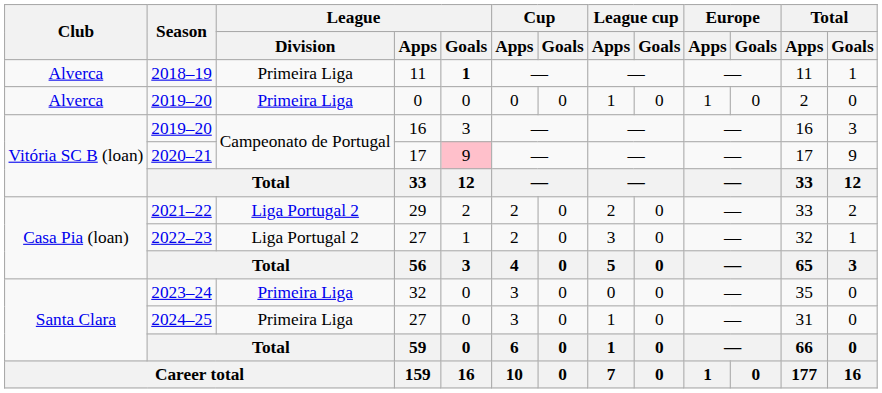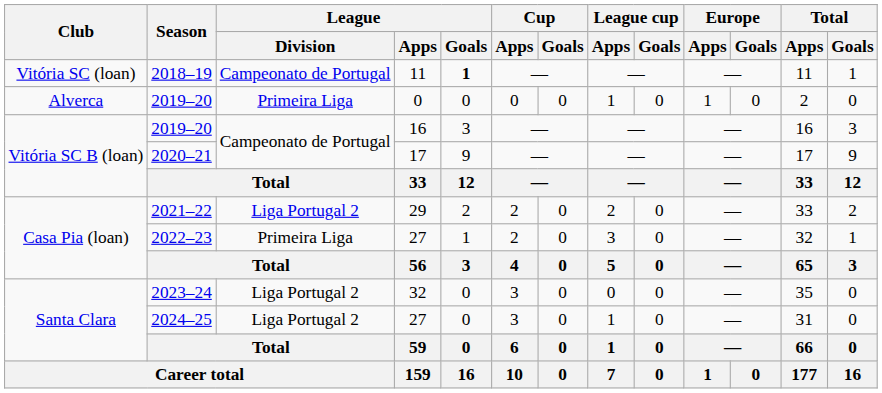 <table class="wikitable" style="text-align: center;">
 <tr>
 <th rowspan="2">Club</th>
 <th rowspan="2">Season</th>
 <th colspan="3">League</th>
 <th colspan="2">Cup</th>
 <th colspan="2">League cup</th>
 <th colspan="2">Europe</th>
 <th colspan="2">Total</th>
 </tr>
 <tr>
 <th>Division</th>
 <th>Apps</th>
 <th>Goals</th>
 <th>Apps</th>
 <th>Goals</th>
 <th>Apps</th>
 <th>Goals</th>
 <th>Apps</th>
 <th>Goals</th>
 <th>Apps</th>
 <th>Goals</th>
 </tr>
 <tr>
-<td><a href='#'>Alverca</a></td>
+<td><a href='#'>Vitória SC</a> (loan)</td>
 <td><a href='#'>2018–19</a></td>
-<td>Primeira Liga</td>
+<td><a href='#'>Campeonato de Portugal</a></td>
 <td>11</td>
 <td><strong>1</strong></td>
 <td colspan="2">—</td>
 <td colspan="2">—</td>
 <td colspan="2">—</td>
 <td>11</td>
 <td>1</td>
 </tr>
 <tr>
 <td><a href='#'>Alverca</a></td>
 <td><a href='#'>2019–20</a></td>
 <td><a href='#'>Primeira Liga</a></td>
 <td>0</td>
 <td>0</td>
 <td>0</td>
 <td>0</td>
 <td>1</td>
 <td>0</td>
 <td>1</td>
 <td>0</td>
 <td>2</td>
 <td>0</td>
 </tr>
 <tr>
 <td rowspan="3"><a href='#'>Vitória SC B</a> (loan)</td>
 <td><a href='#'>2019–20</a></td>
 <td rowspan="2">Campeonato de Portugal</td>
 <td>16</td>
 <td>3</td>
 <td colspan="2">—</td>
 <td colspan="2">—</td>
 <td colspan="2">—</td>
 <td>16</td>
 <td>3</td>
 </tr>
 <tr>
 <td><a href='#'>2020–21</a></td>
 <td>17</td>
-<td style="background: pink;">9</td>
+<td>9</td>
 <td colspan="2">—</td>
 <td colspan="2">—</td>
 <td colspan="2">—</td>
 <td>17</td>
 <td>9</td>
 </tr>
 <tr>
 <th colspan="2">Total</th>
 <th>33</th>
 <th>12</th>
 <th colspan="2">—</th>
 <th colspan="2">—</th>
 <th colspan="2">—</th>
 <th>33</th>
 <th>12</th>
 </tr>
 <tr>
 <td rowspan="3"><a href='#'>Casa Pia</a> (loan)</td>
 <td><a href='#'>2021–22</a></td>
 <td><a href='#'>Liga Portugal 2</a></td>
 <td>29</td>
 <td>2</td>
 <td>2</td>
 <td>0</td>
 <td>2</td>
 <td>0</td>
 <td colspan="2">—</td>
 <td>33</td>
 <td>2</td>
 </tr>
 <tr>
 <td><a href='#'>2022–23</a></td>
-<td>Liga Portugal 2</td>
+<td>Primeira Liga</td>
 <td>27</td>
 <td>1</td>
 <td>2</td>
 <td>0</td>
 <td>3</td>
 <td>0</td>
 <td colspan="2">—</td>
 <td>32</td>
 <td>1</td>
 </tr>
 <tr>
 <th colspan="2">Total</th>
 <th>56</th>
 <th>3</th>
 <th>4</th>
 <th>0</th>
 <th>5</th>
 <th>0</th>
 <th colspan="2">—</th>
 <th>65</th>
 <th>3</th>
 </tr>
 <tr>
 <td rowspan="3"><a href='#'>Santa Clara</a></td>
 <td><a href='#'>2023–24</a></td>
-<td><a href='#'>Primeira Liga</a></td>
+<td>Liga Portugal 2</td>
 <td>32</td>
 <td>0</td>
 <td>3</td>
 <td>0</td>
 <td>0</td>
 <td>0</td>
 <td colspan="2">—</td>
 <td>35</td>
 <td>0</td>
 </tr>
 <tr>
 <td><a href='#'>2024–25</a></td>
-<td>Primeira Liga</td>
+<td>Liga Portugal 2</td>
 <td>27</td>
 <td>0</td>
 <td>3</td>
 <td>0</td>
 <td>1</td>
 <td>0</td>
 <td colspan="2">—</td>
 <td>31</td>
 <td>0</td>
 </tr>
 <tr>
 <th colspan="2">Total</th>
 <th>59</th>
 <th>0</th>
 <th>6</th>
 <th>0</th>
 <th>1</th>
 <th>0</th>
 <th colspan="2">—</th>
 <th>66</th>
 <th>0</th>
 </tr>
 <tr>
 <th colspan="3">Career total</th>
 <th>159</th>
 <th>16</th>
 <th>10</th>
 <th>0</th>
 <th>7</th>
 <th>0</th>
 <th>1</th>
 <th>0</th>
 <th>177</th>
 <th>16</th>
 </tr>
 </table>
